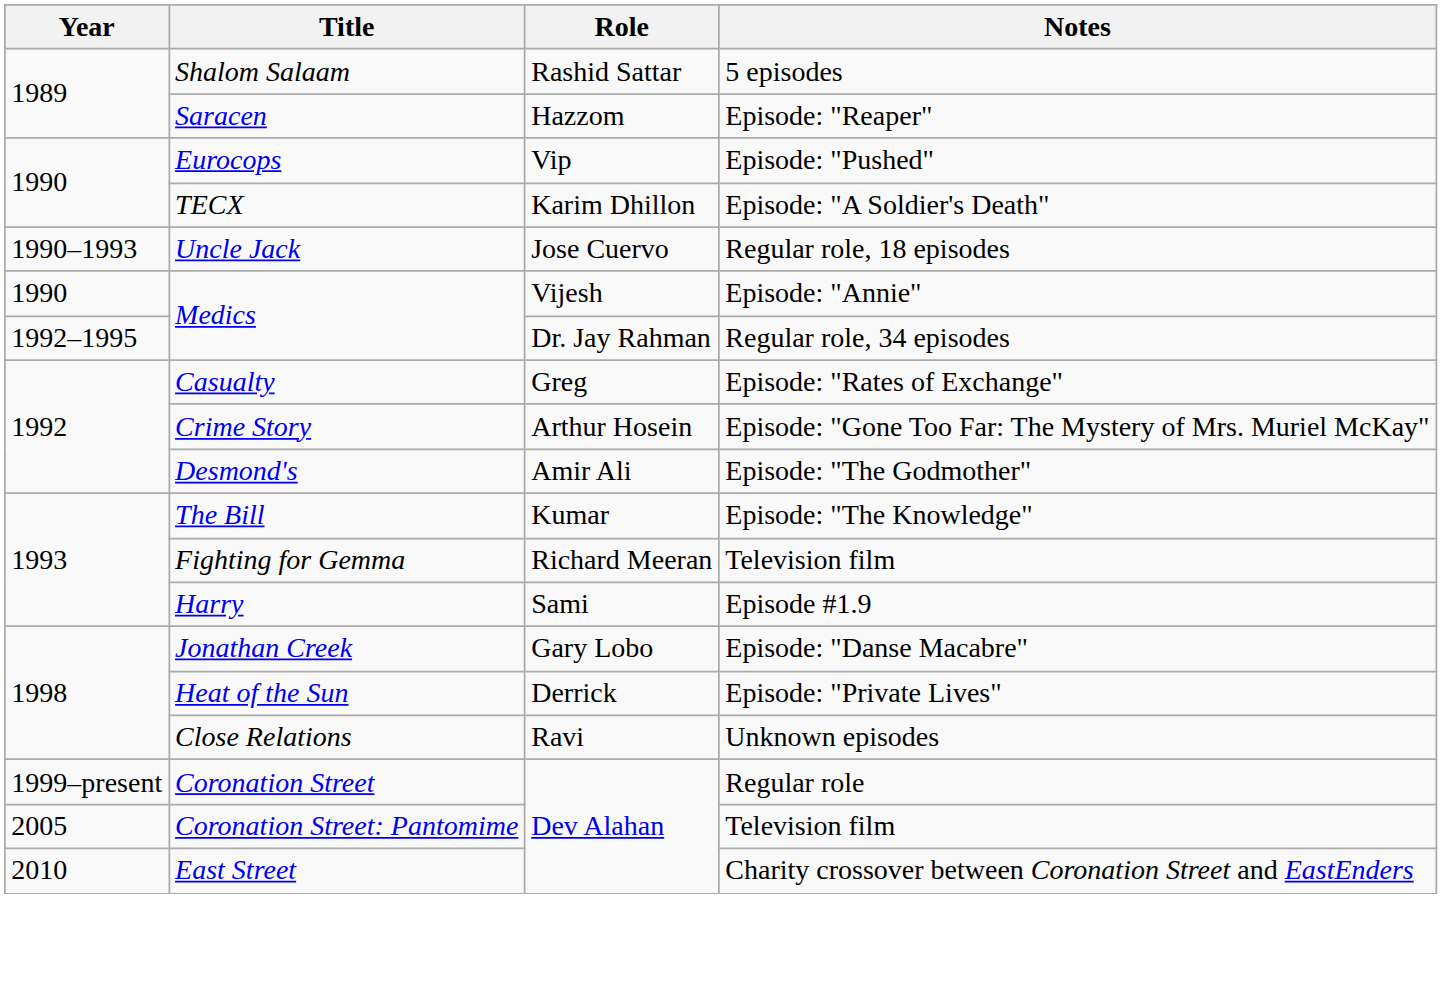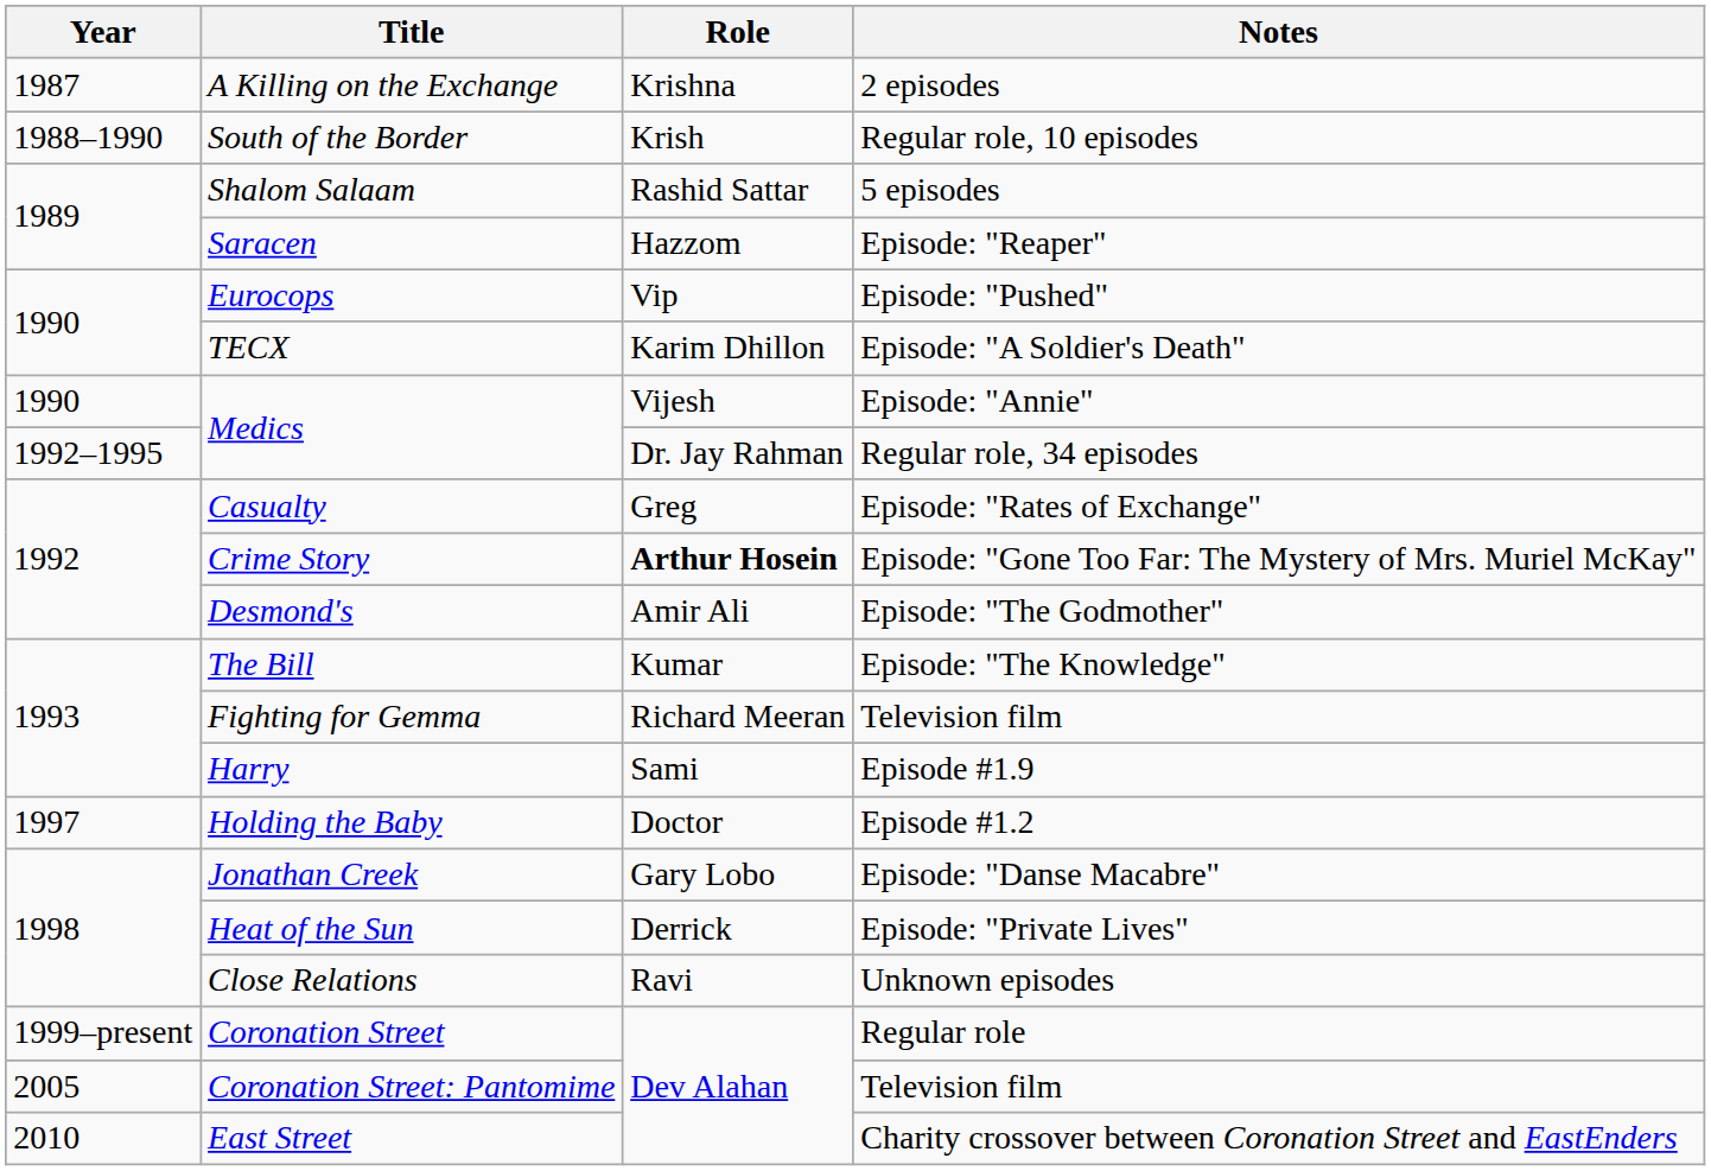 <table class="wikitable sortable">
 <tr>
 <th>Year</th>
 <th>Title</th>
 <th>Role</th>
 <th>Notes</th>
+</tr>
+<tr>
+<td>1987</td>
+<td><em>A Killing on the Exchange</em></td>
+<td>Krishna</td>
+<td>2 episodes</td>
+</tr>
+<tr>
+<td>1988–1990</td>
+<td><em>South of the Border</em></td>
+<td>Krish</td>
+<td>Regular role, 10 episodes</td>
 </tr>
 <tr>
 <td rowspan=2>1989</td>
 <td><em>Shalom Salaam</em></td>
 <td>Rashid Sattar</td>
 <td>5 episodes</td>
 </tr>
 <tr>
 <td><em><a href='#'>Saracen</a></em></td>
 <td>Hazzom</td>
 <td>Episode: "Reaper"</td>
 </tr>
 <tr>
 <td rowspan=2>1990</td>
 <td><em><a href='#'>Eurocops</a></em></td>
 <td>Vip</td>
 <td>Episode: "Pushed"</td>
 </tr>
 <tr>
 <td><em>TECX</em></td>
 <td>Karim Dhillon</td>
 <td>Episode: "A Soldier's Death"</td>
 </tr>
 <tr>
-<td>1990–1993</td>
-<td><em><a href='#'>Uncle Jack</a></em></td>
-<td>Jose Cuervo</td>
-<td>Regular role, 18 episodes</td>
-</tr>
-<tr>
 <td>1990</td>
 <td rowspan=2><em><a href='#'>Medics</a></em></td>
 <td>Vijesh</td>
 <td>Episode: "Annie"</td>
 </tr>
 <tr>
 <td>1992–1995</td>
 <td>Dr. Jay Rahman</td>
 <td>Regular role, 34 episodes</td>
 </tr>
 <tr>
 <td rowspan=3>1992</td>
 <td><em><a href='#'>Casualty</a></em></td>
 <td>Greg</td>
 <td>Episode: "Rates of Exchange"</td>
 </tr>
 <tr>
 <td><em><a href='#'>Crime Story</a></em></td>
-<td>Arthur Hosein</td>
+<td><strong>Arthur Hosein</strong></td>
 <td>Episode: "Gone Too Far: The Mystery of Mrs. Muriel McKay"</td>
 </tr>
 <tr>
 <td><em><a href='#'>Desmond's</a></em></td>
 <td>Amir Ali</td>
 <td>Episode: "The Godmother"</td>
 </tr>
 <tr>
 <td rowspan=3>1993</td>
 <td><em><a href='#'>The Bill</a></em></td>
 <td>Kumar</td>
 <td>Episode: "The Knowledge"</td>
 </tr>
 <tr>
 <td><em>Fighting for Gemma</em></td>
 <td>Richard Meeran</td>
 <td>Television film</td>
 </tr>
 <tr>
 <td><em><a href='#'>Harry</a></em></td>
 <td>Sami</td>
 <td>Episode #1.9</td>
+</tr>
+<tr>
+<td>1997</td>
+<td><em><a href='#'>Holding the Baby</a></em></td>
+<td>Doctor</td>
+<td>Episode #1.2</td>
 </tr>
 <tr>
 <td rowspan=3>1998</td>
 <td><em><a href='#'>Jonathan Creek</a></em></td>
 <td>Gary Lobo</td>
 <td>Episode: "Danse Macabre"</td>
 </tr>
 <tr>
 <td><em><a href='#'>Heat of the Sun</a></em></td>
 <td>Derrick</td>
 <td>Episode: "Private Lives"</td>
 </tr>
 <tr>
 <td><em>Close Relations</em></td>
 <td>Ravi</td>
 <td>Unknown episodes</td>
 </tr>
 <tr>
 <td>1999–present</td>
 <td><em><a href='#'>Coronation Street</a></em></td>
 <td rowspan=3><a href='#'>Dev Alahan</a></td>
 <td>Regular role</td>
 </tr>
 <tr>
 <td>2005</td>
 <td><em><a href='#'>Coronation Street: Pantomime</a></em></td>
 <td>Television film</td>
 </tr>
 <tr>
 <td>2010</td>
 <td><em><a href='#'>East Street</a></em></td>
 <td>Charity crossover between <em>Coronation Street</em> and <em><a href='#'>EastEnders</a></em></td>
 </tr>
 </table>
